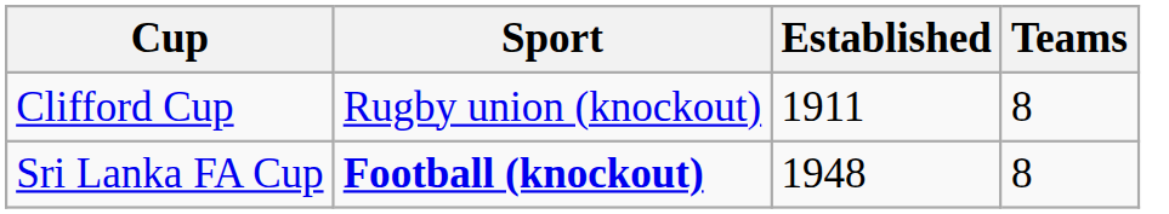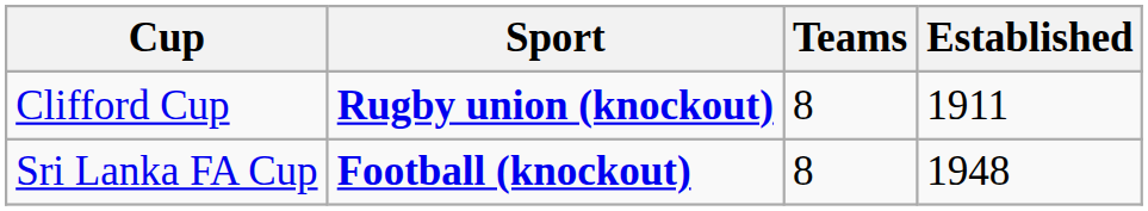 <table class="wikitable sortable">
 <tr>
 <th>Cup</th>
 <th>Sport</th>
+<th>Teams</th>
 <th>Established</th>
-<th>Teams</th>
 </tr>
 <tr>
 <td><a href='#'>Clifford Cup</a></td>
-<td><a href='#'>Rugby union (knockout)</a></td>
+<td><strong><a href='#'>Rugby union (knockout)</a></strong></td>
+<td>8</td>
 <td>1911</td>
-<td>8</td>
 </tr>
 <tr>
 <td><a href='#'>Sri Lanka FA Cup</a></td>
 <td><strong><a href='#'>Football (knockout)</a></strong></td>
+<td>8</td>
 <td>1948</td>
-<td>8</td>
 </tr>
 </table>
